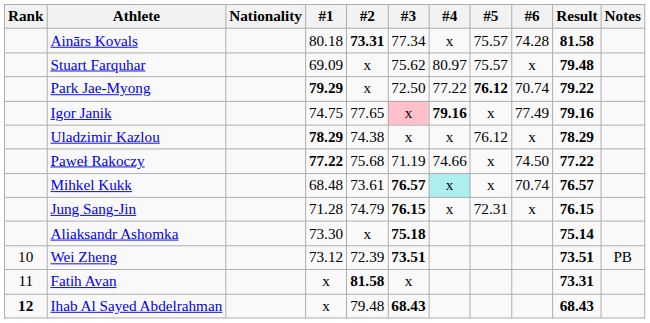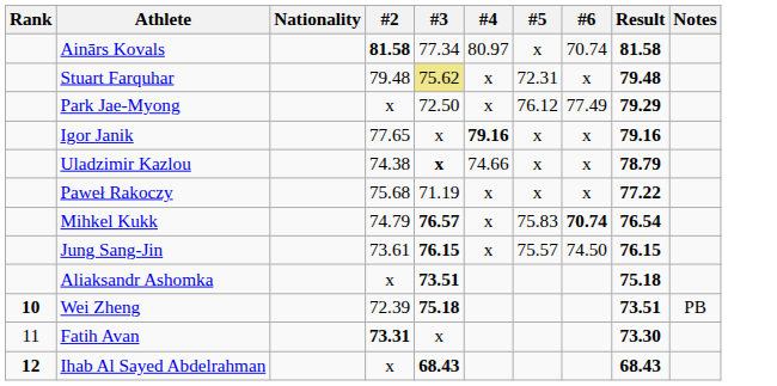 <table class="wikitable sortable" style="text-align:center">
 <tr>
 <th>Rank</th>
 <th>Athlete</th>
 <th>Nationality</th>
-<th>#1</th>
 <th>#2</th>
 <th>#3</th>
 <th>#4</th>
 <th>#5</th>
 <th>#6</th>
 <th>Result</th>
 <th>Notes</th>
 </tr>
 <tr>
 <td></td>
 <td align="left"><a href='#'>Ainārs Kovals</a></td>
 <td align=left></td>
-<td>80.18</td>
-<td><strong>73.31</strong></td>
+<td><strong>81.58</strong></td>
 <td>77.34</td>
+<td>80.97</td>
 <td>x</td>
-<td>75.57</td>
-<td>74.28</td>
+<td>70.74</td>
 <td><strong>81.58</strong></td>
 <td></td>
 </tr>
 <tr>
 <td></td>
 <td align="left"><a href='#'>Stuart Farquhar</a></td>
 <td align=left></td>
-<td>69.09</td>
+<td>79.48</td>
+<td style="background: khaki;">75.62</td>
 <td>x</td>
-<td>75.62</td>
-<td>80.97</td>
-<td>75.57</td>
+<td>72.31</td>
 <td>x</td>
 <td><strong>79.48</strong></td>
 <td></td>
 </tr>
 <tr>
 <td></td>
 <td align="left"><a href='#'>Park Jae-Myong</a></td>
 <td align=left></td>
-<td><strong>79.29</strong></td>
 <td>x</td>
 <td>72.50</td>
-<td>77.22</td>
-<td><strong>76.12</strong></td>
-<td>70.74</td>
-<td><strong>79.22</strong></td>
+<td>x</td>
+<td>76.12</td>
+<td>77.49</td>
+<td><strong>79.29</strong></td>
 <td></td>
 </tr>
 <tr>
 <td></td>
 <td align="left"><a href='#'>Igor Janik</a></td>
 <td align=left></td>
-<td>74.75</td>
 <td>77.65</td>
-<td style="background: pink;">x</td>
+<td>x</td>
 <td><strong>79.16</strong></td>
 <td>x</td>
-<td>77.49</td>
+<td>x</td>
 <td><strong>79.16</strong></td>
 <td></td>
 </tr>
 <tr>
 <td></td>
 <td align="left"><a href='#'>Uladzimir Kazlou</a></td>
 <td align=left></td>
-<td><strong>78.29</strong></td>
 <td>74.38</td>
+<td><strong>x</strong></td>
+<td>74.66</td>
 <td>x</td>
 <td>x</td>
-<td>76.12</td>
-<td>x</td>
-<td><strong>78.29</strong></td>
+<td><strong>78.79</strong></td>
 <td></td>
 </tr>
 <tr>
 <td></td>
 <td align="left"><a href='#'>Paweł Rakoczy</a></td>
 <td align=left></td>
-<td><strong>77.22</strong></td>
 <td>75.68</td>
 <td>71.19</td>
-<td>74.66</td>
 <td>x</td>
-<td>74.50</td>
+<td>x</td>
+<td>x</td>
 <td><strong>77.22</strong></td>
 <td></td>
 </tr>
 <tr>
 <td></td>
 <td align="left"><a href='#'>Mihkel Kukk</a></td>
 <td align=left></td>
-<td>68.48</td>
-<td>73.61</td>
+<td>74.79</td>
 <td><strong>76.57</strong></td>
-<td style="background: paleturquoise;">x</td>
 <td>x</td>
-<td>70.74</td>
-<td><strong>76.57</strong></td>
+<td>75.83</td>
+<td><strong>70.74</strong></td>
+<td><strong>76.54</strong></td>
 <td></td>
 </tr>
 <tr>
 <td></td>
 <td align="left"><a href='#'>Jung Sang-Jin</a></td>
 <td align=left></td>
-<td>71.28</td>
-<td>74.79</td>
+<td>73.61</td>
 <td><strong>76.15</strong></td>
 <td>x</td>
-<td>72.31</td>
-<td>x</td>
+<td>75.57</td>
+<td>74.50</td>
 <td><strong>76.15</strong></td>
 <td></td>
 </tr>
 <tr>
 <td></td>
 <td align="left"><a href='#'>Aliaksandr Ashomka</a></td>
 <td align=left></td>
-<td>73.30</td>
 <td>x</td>
-<td><strong>75.18</strong></td>
+<td><strong>73.51</strong></td>
 <td></td>
 <td></td>
 <td></td>
-<td><strong>75.14</strong></td>
+<td><strong>75.18</strong></td>
 <td></td>
 </tr>
 <tr>
-<td>10</td>
+<td><strong>10</strong></td>
 <td align="left"><a href='#'>Wei Zheng</a></td>
 <td align=left></td>
-<td>73.12</td>
 <td>72.39</td>
-<td><strong>73.51</strong></td>
+<td><strong>75.18</strong></td>
 <td></td>
 <td></td>
 <td></td>
 <td><strong>73.51</strong></td>
 <td>PB</td>
 </tr>
 <tr>
 <td>11</td>
 <td align="left"><a href='#'>Fatih Avan</a></td>
 <td align=left></td>
-<td>x</td>
-<td><strong>81.58</strong></td>
+<td><strong>73.31</strong></td>
 <td>x</td>
 <td></td>
 <td></td>
 <td></td>
-<td><strong>73.31</strong></td>
+<td><strong>73.30</strong></td>
 <td></td>
 </tr>
 <tr>
 <td><strong>12</strong></td>
 <td align="left"><a href='#'>Ihab Al Sayed Abdelrahman</a></td>
 <td align=left></td>
 <td>x</td>
-<td>79.48</td>
 <td><strong>68.43</strong></td>
 <td></td>
 <td></td>
 <td></td>
 <td><strong>68.43</strong></td>
 <td></td>
 </tr>
 </table>
